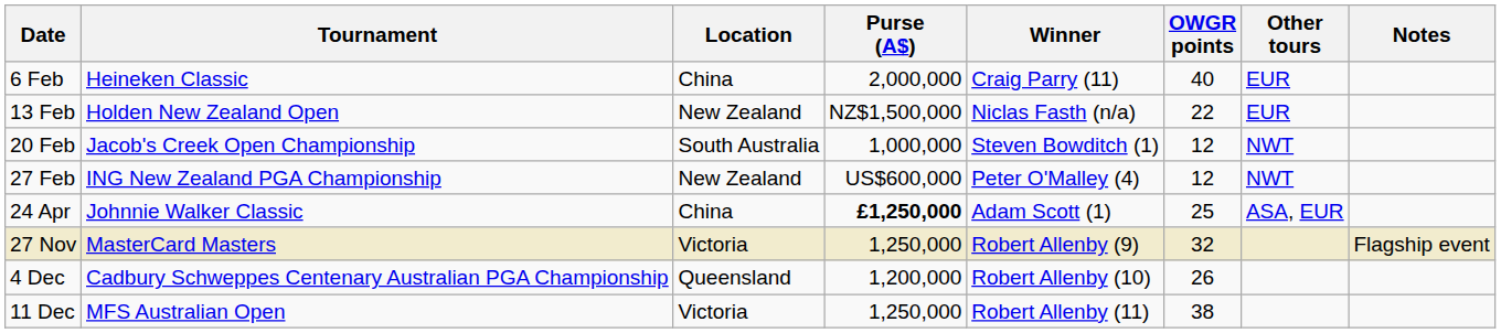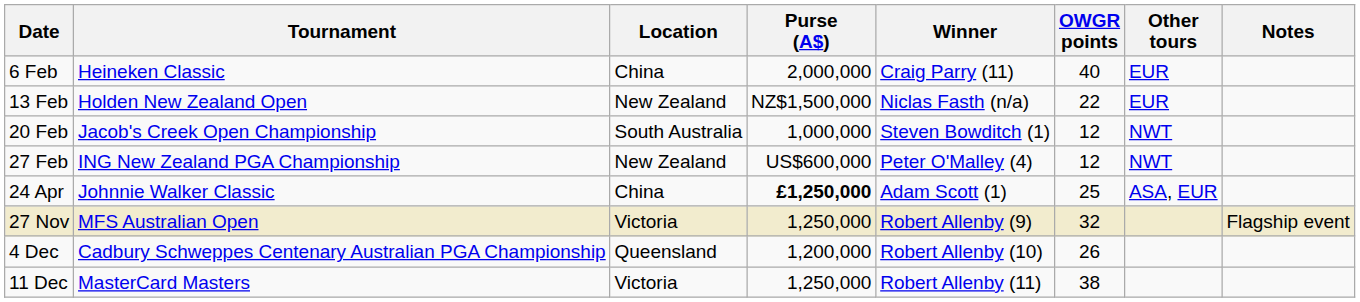 <table class="wikitable" style="font-size:95%">
 <tr>
 <th>Date</th>
 <th>Tournament</th>
 <th>Location</th>
 <th>Purse<br>(<a href='#'>A$</a>)</th>
 <th>Winner</th>
 <th><a href='#'>OWGR</a><br>points</th>
 <th>Other<br>tours</th>
 <th>Notes</th>
 </tr>
 <tr>
 <td>6 Feb</td>
 <td><a href='#'>Heineken Classic</a></td>
 <td>China</td>
 <td align=right>2,000,000</td>
 <td> <a href='#'>Craig Parry</a> (11)</td>
 <td align=center>40</td>
 <td><a href='#'>EUR</a></td>
 <td></td>
 </tr>
 <tr>
 <td>13 Feb</td>
 <td><a href='#'>Holden New Zealand Open</a></td>
 <td>New Zealand</td>
 <td align=right>NZ$1,500,000</td>
 <td> <a href='#'>Niclas Fasth</a> (n/a)</td>
 <td align=center>22</td>
 <td><a href='#'>EUR</a></td>
 <td></td>
 </tr>
 <tr>
 <td>20 Feb</td>
 <td><a href='#'>Jacob's Creek Open Championship</a></td>
 <td>South Australia</td>
 <td align=right>1,000,000</td>
 <td> <a href='#'>Steven Bowditch</a> (1)</td>
 <td align=center>12</td>
 <td><a href='#'>NWT</a></td>
 <td></td>
 </tr>
 <tr>
 <td>27 Feb</td>
 <td><a href='#'>ING New Zealand PGA Championship</a></td>
 <td>New Zealand</td>
 <td align=right>US$600,000</td>
 <td> <a href='#'>Peter O'Malley</a> (4)</td>
 <td align=center>12</td>
 <td><a href='#'>NWT</a></td>
 <td></td>
 </tr>
 <tr>
 <td>24 Apr</td>
 <td><a href='#'>Johnnie Walker Classic</a></td>
 <td>China</td>
 <td align=right><strong>£1,250,000</strong></td>
 <td> <a href='#'>Adam Scott</a> (1)</td>
 <td align=center>25</td>
 <td><a href='#'>ASA</a>, <a href='#'>EUR</a></td>
 <td></td>
 </tr>
 <tr style="background:#f2ecce;">
 <td>27 Nov</td>
-<td><a href='#'>MasterCard Masters</a></td>
+<td><a href='#'>MFS Australian Open</a></td>
 <td>Victoria</td>
 <td align=right>1,250,000</td>
 <td> <a href='#'>Robert Allenby</a> (9)</td>
 <td align=center>32</td>
 <td></td>
 <td>Flagship event</td>
 </tr>
 <tr>
 <td>4 Dec</td>
 <td><a href='#'>Cadbury Schweppes Centenary Australian PGA Championship</a></td>
 <td>Queensland</td>
 <td align=right>1,200,000</td>
 <td> <a href='#'>Robert Allenby</a> (10)</td>
 <td align=center>26</td>
 <td></td>
 <td></td>
 </tr>
 <tr>
 <td>11 Dec</td>
-<td><a href='#'>MFS Australian Open</a></td>
+<td><a href='#'>MasterCard Masters</a></td>
 <td>Victoria</td>
 <td align=right>1,250,000</td>
 <td> <a href='#'>Robert Allenby</a> (11)</td>
 <td align=center>38</td>
 <td></td>
 <td></td>
 </tr>
 </table>
